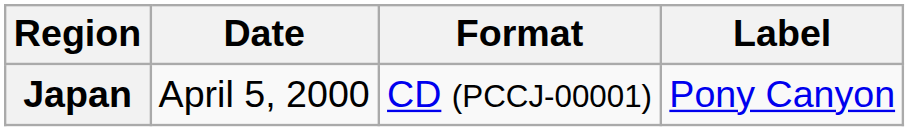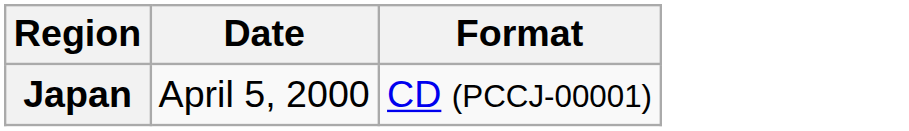 <table class="wikitable plainrowheaders">
 <tr>
 <th>Region</th>
 <th>Date</th>
 <th>Format</th>
-<th>Label</th>
 </tr>
 <tr>
 <th scope="row">Japan</th>
 <td>April 5, 2000</td>
 <td><a href='#'>CD</a> <small>(PCCJ-00001)</small></td>
-<td><a href='#'>Pony Canyon</a></td>
 </tr>
 </table>
